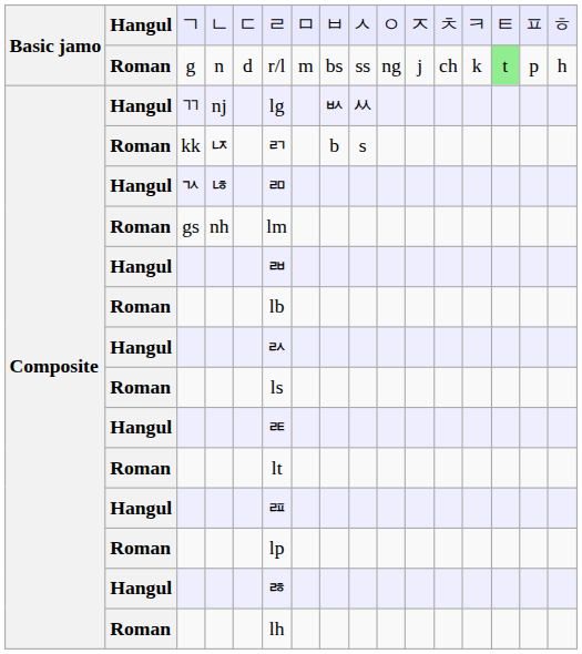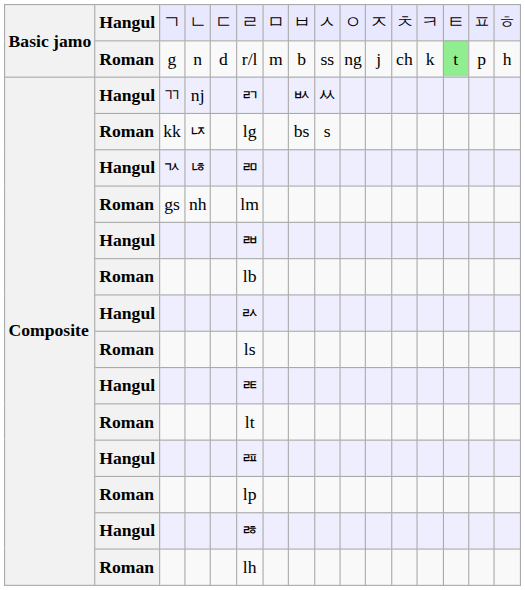 <table class="wikitable" style="line-height:1.6;text-align:center">
 <tr style="background:#E8E8FF">
 <th scope="row" style="text-align:left" rowspan="2">Basic jamo</th>
 <th scope="row" style="text-align:left">Hangul</th>
 <td lang="ko">ㄱ</td>
 <td lang="ko">ㄴ</td>
 <td lang="ko">ㄷ</td>
 <td lang="ko">ㄹ</td>
 <td lang="ko">ㅁ</td>
 <td lang="ko">ㅂ</td>
 <td lang="ko">ㅅ</td>
 <td lang="ko">ㅇ</td>
 <td lang="ko">ㅈ</td>
 <td lang="ko">ㅊ</td>
 <td lang="ko">ㅋ</td>
 <td lang="ko">ㅌ</td>
 <td lang="ko">ㅍ</td>
 <td lang="ko">ㅎ</td>
 </tr>
 <tr>
 <th scope="row" style="text-align:left">Roman</th>
 <td>g</td>
 <td>n</td>
 <td>d</td>
 <td>r/l</td>
 <td>m</td>
-<td>bs</td>
+<td>b</td>
 <td>ss</td>
 <td>ng</td>
 <td>j</td>
 <td>ch</td>
 <td>k</td>
 <td style="background: lightgreen;">t</td>
 <td>p</td>
 <td>h</td>
 </tr>
 <tr style="background:#EEF">
 <th scope="row" style="text-align:left" rowspan="16">Composite</th>
 <th scope="row" style="text-align:left">Hangul</th>
 <td lang="ko">ㄲ</td>
 <td>nj</td>
 <td></td>
-<td>lg</td>
+<td lang="ko">ㄺ</td>
 <td></td>
 <td lang="ko">ㅄ</td>
 <td lang="ko">ㅆ</td>
 <td></td>
 <td></td>
 <td></td>
 <td></td>
 <td></td>
 <td></td>
 <td></td>
 </tr>
 <tr>
 <th scope="row" style="text-align:left">Roman</th>
 <td>kk</td>
 <td lang="ko">ㄵ</td>
 <td></td>
-<td lang="ko">ㄺ</td>
+<td>lg</td>
 <td></td>
-<td>b</td>
+<td>bs</td>
 <td>s</td>
 <td></td>
 <td></td>
 <td></td>
 <td></td>
 <td></td>
 <td></td>
 <td></td>
 </tr>
 <tr style="background:#EEF">
 <th scope="row" style="text-align:left">Hangul</th>
 <td lang="ko">ㄳ</td>
 <td lang="ko">ㄶ</td>
 <td></td>
 <td lang="ko">ㄻ</td>
 <td></td>
 <td></td>
 <td></td>
 <td></td>
 <td></td>
 <td></td>
 <td></td>
 <td></td>
 <td></td>
 <td></td>
 </tr>
 <tr>
 <th scope="row" style="text-align:left">Roman</th>
 <td>gs</td>
 <td>nh</td>
 <td></td>
 <td>lm</td>
 <td></td>
 <td></td>
 <td></td>
 <td></td>
 <td></td>
 <td></td>
 <td></td>
 <td></td>
 <td></td>
 <td></td>
 </tr>
 <tr style="background:#EEF">
 <th scope="row" style="text-align:left">Hangul</th>
 <td></td>
 <td></td>
 <td></td>
 <td lang="ko">ㄼ</td>
 <td></td>
 <td></td>
 <td></td>
 <td></td>
 <td></td>
 <td></td>
 <td></td>
 <td></td>
 <td></td>
 <td></td>
 </tr>
 <tr>
 <th scope="row" style="text-align:left">Roman</th>
 <td></td>
 <td></td>
 <td></td>
 <td>lb</td>
 <td></td>
 <td></td>
 <td></td>
 <td></td>
 <td></td>
 <td></td>
 <td></td>
 <td></td>
 <td></td>
 <td></td>
 </tr>
 <tr style="background:#EEF">
 <th scope="row" style="text-align:left">Hangul</th>
 <td></td>
 <td></td>
 <td></td>
 <td lang="ko">ㄽ</td>
 <td></td>
 <td></td>
 <td></td>
 <td></td>
 <td></td>
 <td></td>
 <td></td>
 <td></td>
 <td></td>
 <td></td>
 </tr>
 <tr>
 <th scope="row" style="text-align:left">Roman</th>
 <td></td>
 <td></td>
 <td></td>
 <td>ls</td>
 <td></td>
 <td></td>
 <td></td>
 <td></td>
 <td></td>
 <td></td>
 <td></td>
 <td></td>
 <td></td>
 <td></td>
 </tr>
 <tr style="background:#EEF">
 <th scope="row" style="text-align:left">Hangul</th>
 <td></td>
 <td></td>
 <td></td>
 <td lang="ko">ㄾ</td>
 <td></td>
 <td></td>
 <td></td>
 <td></td>
 <td></td>
 <td></td>
 <td></td>
 <td></td>
 <td></td>
 <td></td>
 </tr>
 <tr>
 <th scope="row" style="text-align:left">Roman</th>
 <td></td>
 <td></td>
 <td></td>
 <td>lt</td>
 <td></td>
 <td></td>
 <td></td>
 <td></td>
 <td></td>
 <td></td>
 <td></td>
 <td></td>
 <td></td>
 <td></td>
 </tr>
 <tr style="background:#EEF">
 <th scope="row" style="text-align:left">Hangul</th>
 <td></td>
 <td></td>
 <td></td>
 <td lang="ko">ㄿ</td>
 <td></td>
 <td></td>
 <td></td>
 <td></td>
 <td></td>
 <td></td>
 <td></td>
 <td></td>
 <td></td>
 <td></td>
 </tr>
 <tr>
 <th scope="row" style="text-align:left">Roman</th>
 <td></td>
 <td></td>
 <td></td>
 <td>lp</td>
 <td></td>
 <td></td>
 <td></td>
 <td></td>
 <td></td>
 <td></td>
 <td></td>
 <td></td>
 <td></td>
 <td></td>
 </tr>
 <tr style="background:#EEF">
 <th scope="row" style="text-align:left">Hangul</th>
 <td></td>
 <td></td>
 <td></td>
 <td lang="ko">ㅀ</td>
 <td></td>
 <td></td>
 <td></td>
 <td></td>
 <td></td>
 <td></td>
 <td></td>
 <td></td>
 <td></td>
 <td></td>
 </tr>
 <tr>
 <th scope="row" style="text-align:left">Roman</th>
 <td></td>
 <td></td>
 <td></td>
 <td>lh</td>
 <td></td>
 <td></td>
 <td></td>
 <td></td>
 <td></td>
 <td></td>
 <td></td>
 <td></td>
 <td></td>
 <td></td>
 </tr>
 </table>
